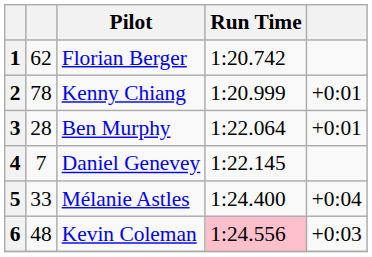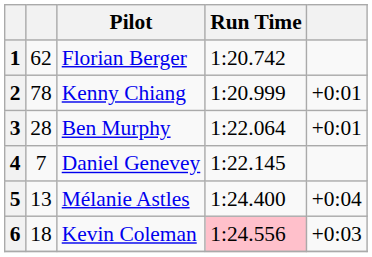 <table class="wikitable" style="font-size: 95%;">
 <tr>
 <th></th>
 <th></th>
 <th>Pilot</th>
 <th>Run Time</th>
 <th></th>
 </tr>
 <tr>
 <th>1</th>
 <td style="text-align: center;">62</td>
 <td> <a href='#'>Florian Berger</a></td>
 <td>1:20.742</td>
 <td></td>
 </tr>
 <tr>
 <th>2</th>
 <td style="text-align: center;">78</td>
 <td> <a href='#'>Kenny Chiang</a></td>
 <td>1:20.999</td>
 <td>+0:01</td>
 </tr>
 <tr>
 <th>3</th>
 <td style="text-align: center;">28</td>
 <td> <a href='#'>Ben Murphy</a></td>
 <td>1:22.064</td>
 <td>+0:01</td>
 </tr>
 <tr>
 <th>4</th>
 <td style="text-align: center;">7</td>
 <td> <a href='#'>Daniel Genevey</a></td>
 <td>1:22.145</td>
 <td></td>
 </tr>
 <tr>
 <th>5</th>
-<td style="text-align: center;">33</td>
+<td style="text-align: center;">13</td>
 <td> <a href='#'>Mélanie Astles</a></td>
 <td>1:24.400</td>
 <td>+0:04</td>
 </tr>
 <tr>
 <th>6</th>
-<td style="text-align: center;">48</td>
+<td style="text-align: center;">18</td>
 <td> <a href='#'>Kevin Coleman</a></td>
 <td style="background: pink;">1:24.556</td>
 <td>+0:03</td>
 </tr>
 <tr>
 </tr>
 </table>
